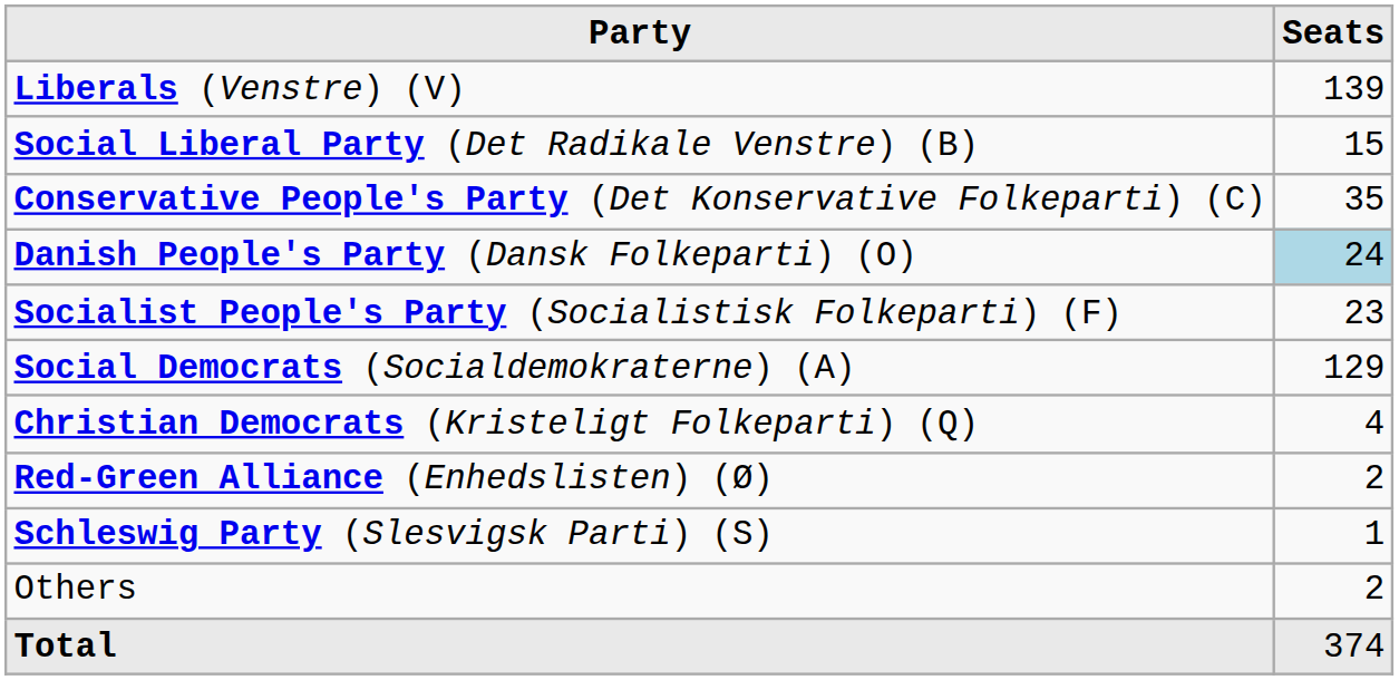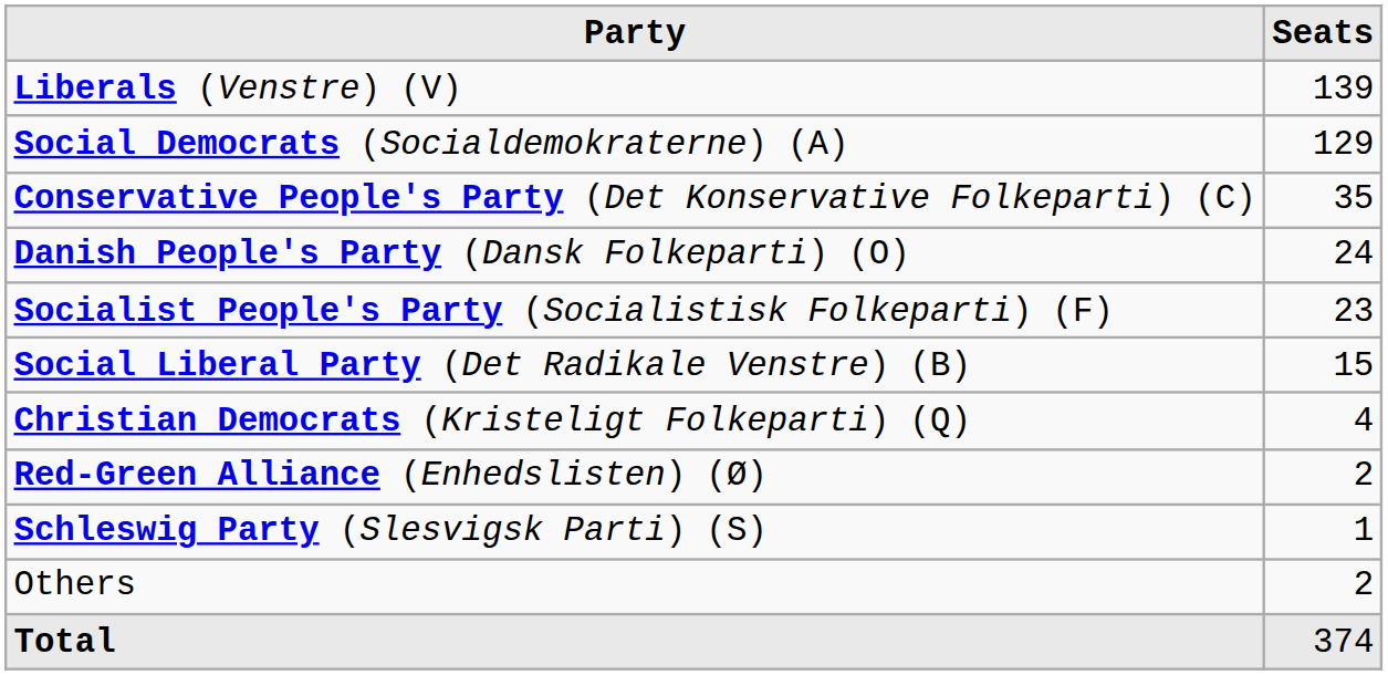 <table class="wikitable">
 <tr>
 <th style="background-color:#E9E9E9">Party</th>
 <th style="background-color:#E9E9E9">Seats</th>
 </tr>
 <tr>
 <td><strong><a href='#'>Liberals</a></strong> (<em>Venstre</em>) (V)</td>
 <td align="right">139</td>
 </tr>
 <tr>
-<td><strong><a href='#'>Social Liberal Party</a></strong> (<em>Det Radikale Venstre</em>) (B)</td>
-<td align="right">15</td>
+<td><strong><a href='#'>Social Democrats</a></strong> (<em>Socialdemokraterne</em>) (A)</td>
+<td align="right">129</td>
 </tr>
 <tr>
 <td><strong><a href='#'>Conservative People's Party</a></strong> (<em>Det Konservative Folkeparti</em>) (C)</td>
 <td align="right">35</td>
 </tr>
 <tr>
 <td><strong><a href='#'>Danish People's Party</a></strong> (<em>Dansk Folkeparti</em>) (O)</td>
-<td align="right" style="background: lightblue;">24</td>
+<td align="right">24</td>
 </tr>
 <tr>
 <td><strong><a href='#'>Socialist People's Party</a></strong> (<em>Socialistisk Folkeparti</em>) (F)</td>
 <td align="right">23</td>
 </tr>
 <tr>
-<td><strong><a href='#'>Social Democrats</a></strong> (<em>Socialdemokraterne</em>) (A)</td>
-<td align="right">129</td>
+<td><strong><a href='#'>Social Liberal Party</a></strong> (<em>Det Radikale Venstre</em>) (B)</td>
+<td align="right">15</td>
 </tr>
 <tr>
 <td><strong><a href='#'>Christian Democrats</a></strong> (<em>Kristeligt Folkeparti</em>) (Q)</td>
 <td align="right">4</td>
 </tr>
 <tr>
 <td><strong><a href='#'>Red-Green Alliance</a></strong> (<em>Enhedslisten</em>) (Ø)</td>
 <td align="right">2</td>
 </tr>
 <tr>
 <td><strong><a href='#'>Schleswig Party</a></strong> (<em>Slesvigsk Parti</em>) (S)</td>
 <td align="right">1</td>
 </tr>
 <tr>
 <td>Others</td>
 <td align="right">2</td>
 </tr>
 <tr>
 <td style="background-color:#E9E9E9"><strong>Total</strong></td>
 <td align="right" style="background-color:#E9E9E9">374</td>
 </tr>
 </table>
